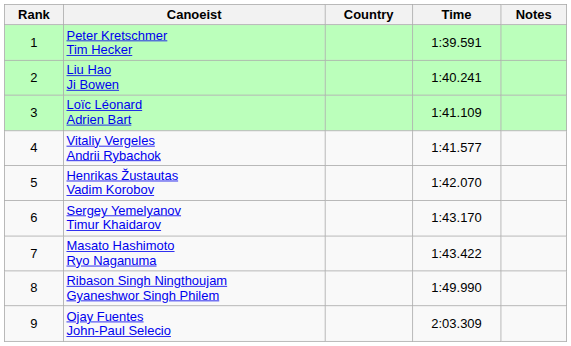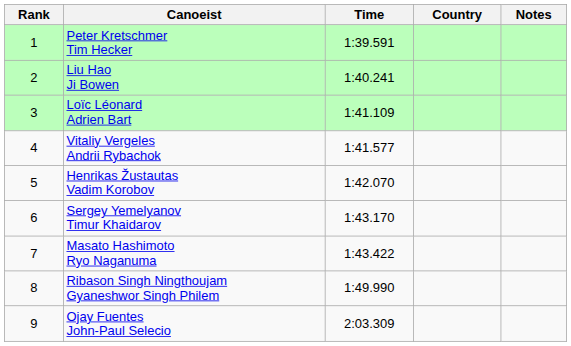 <table class="wikitable" style="text-align:center;width: 55%">
 <tr>
 <th>Rank</th>
 <th>Canoeist</th>
+<th>Time</th>
 <th>Country</th>
-<th>Time</th>
 <th>Notes</th>
 </tr>
 <tr bgcolor=bbffbb>
 <td>1</td>
 <td align="left"><a href='#'>Peter Kretschmer</a><br><a href='#'>Tim Hecker</a></td>
+<td>1:39.591</td>
 <td align="left"></td>
-<td>1:39.591</td>
 <td></td>
 </tr>
 <tr bgcolor=bbffbb>
 <td>2</td>
 <td align="left"><a href='#'>Liu Hao</a><br><a href='#'>Ji Bowen</a></td>
+<td>1:40.241</td>
 <td align="left"></td>
-<td>1:40.241</td>
 <td></td>
 </tr>
 <tr bgcolor=bbffbb>
 <td>3</td>
 <td align="left"><a href='#'>Loïc Léonard</a><br><a href='#'>Adrien Bart</a></td>
+<td>1:41.109</td>
 <td align="left"></td>
-<td>1:41.109</td>
 <td></td>
 </tr>
 <tr>
 <td>4</td>
 <td align="left"><a href='#'>Vitaliy Vergeles</a><br><a href='#'>Andrii Rybachok</a></td>
+<td>1:41.577</td>
 <td align="left"></td>
-<td>1:41.577</td>
 <td></td>
 </tr>
 <tr>
 <td>5</td>
 <td align="left"><a href='#'>Henrikas Žustautas</a><br><a href='#'>Vadim Korobov</a></td>
+<td>1:42.070</td>
 <td align="left"></td>
-<td>1:42.070</td>
 <td></td>
 </tr>
 <tr>
 <td>6</td>
 <td align="left"><a href='#'>Sergey Yemelyanov</a><br><a href='#'>Timur Khaidarov</a></td>
+<td>1:43.170</td>
 <td align="left"></td>
-<td>1:43.170</td>
 <td></td>
 </tr>
 <tr>
 <td>7</td>
 <td align="left"><a href='#'>Masato Hashimoto</a><br><a href='#'>Ryo Naganuma</a></td>
+<td>1:43.422</td>
 <td align="left"></td>
-<td>1:43.422</td>
 <td></td>
 </tr>
 <tr>
 <td>8</td>
 <td align="left"><a href='#'>Ribason Singh Ningthoujam</a><br><a href='#'>Gyaneshwor Singh Philem</a></td>
+<td>1:49.990</td>
 <td align="left"></td>
-<td>1:49.990</td>
 <td></td>
 </tr>
 <tr>
 <td>9</td>
 <td align="left"><a href='#'>Ojay Fuentes</a><br><a href='#'>John-Paul Selecio</a></td>
+<td>2:03.309</td>
 <td align="left"></td>
-<td>2:03.309</td>
 <td></td>
 </tr>
 </table>
